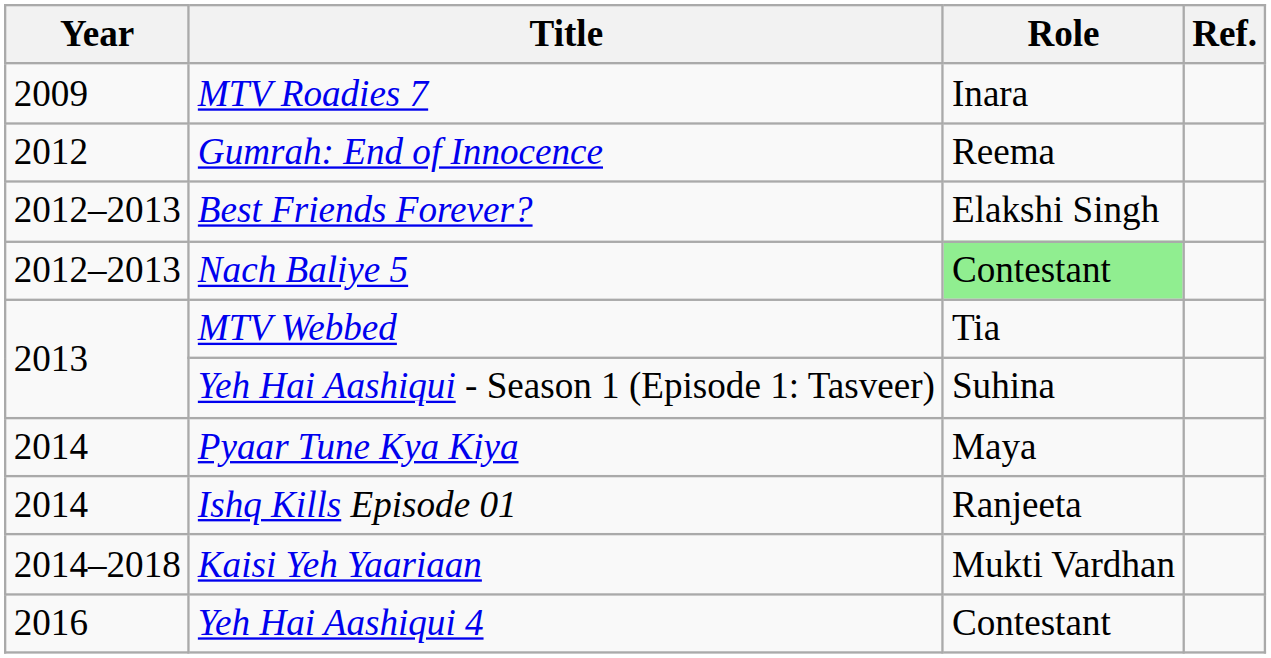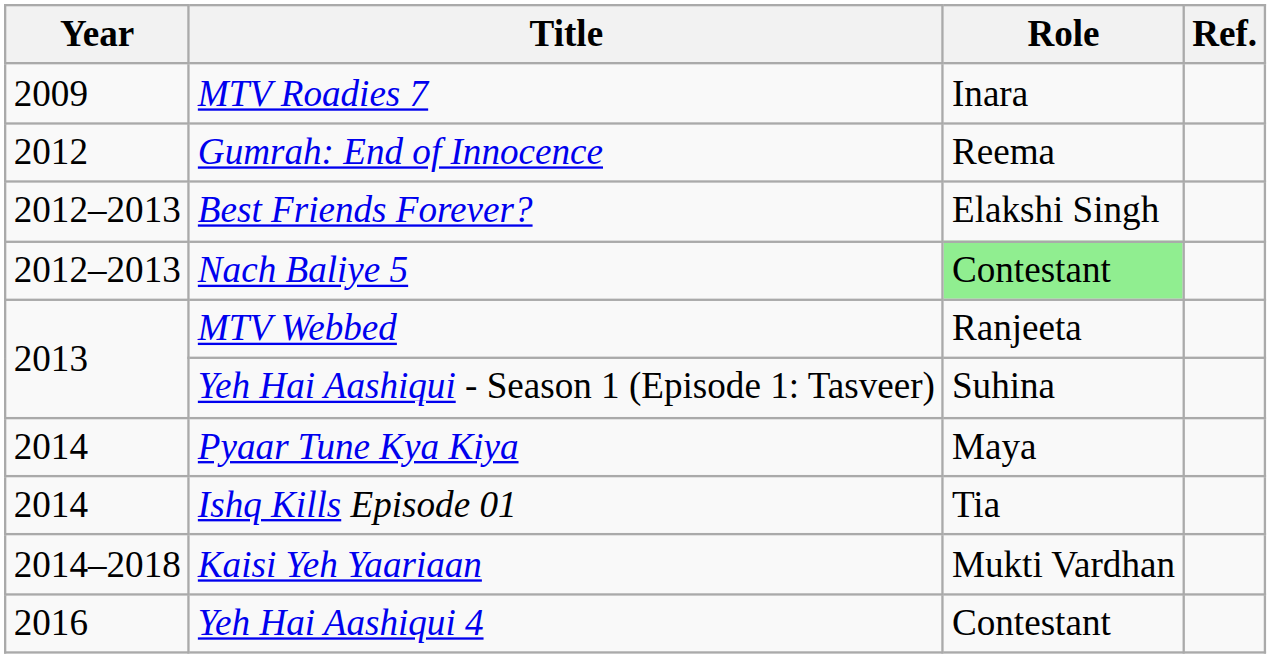 <table class="wikitable sortable">
 <tr>
 <th>Year</th>
 <th>Title</th>
 <th>Role</th>
 <th>Ref.</th>
 </tr>
 <tr>
 <td>2009</td>
 <td><em><a href='#'>MTV Roadies 7</a></em></td>
 <td>Inara</td>
 <td></td>
 </tr>
 <tr>
 <td>2012</td>
 <td><em><a href='#'>Gumrah: End of Innocence</a></em></td>
 <td>Reema</td>
 <td></td>
 </tr>
 <tr>
 <td>2012–2013</td>
 <td><em><a href='#'>Best Friends Forever?</a></em></td>
 <td>Elakshi Singh</td>
 <td></td>
 </tr>
 <tr>
 <td>2012–2013</td>
 <td><em><a href='#'>Nach Baliye 5</a></em></td>
 <td style="background: lightgreen;">Contestant</td>
 <td></td>
 </tr>
 <tr>
 <td rowspan="2">2013</td>
 <td><em><a href='#'>MTV Webbed</a></em></td>
-<td>Tia</td>
+<td>Ranjeeta</td>
 <td></td>
 </tr>
 <tr>
 <td><em><a href='#'>Yeh Hai Aashiqui</a></em> - Season 1 (Episode 1: Tasveer)</td>
 <td>Suhina</td>
 <td></td>
 </tr>
 <tr>
 <td>2014</td>
 <td><em><a href='#'>Pyaar Tune Kya Kiya</a></em></td>
 <td>Maya</td>
 <td></td>
 </tr>
 <tr>
 <td>2014</td>
 <td><em><a href='#'>Ishq Kills</a> Episode 01</em></td>
-<td>Ranjeeta</td>
+<td>Tia</td>
 <td></td>
 </tr>
 <tr>
 <td>2014–2018</td>
 <td><em><a href='#'>Kaisi Yeh Yaariaan</a></em></td>
 <td>Mukti Vardhan</td>
 <td></td>
 </tr>
 <tr>
 <td>2016</td>
 <td><em><a href='#'>Yeh Hai Aashiqui 4</a></em></td>
 <td>Contestant</td>
 <td></td>
 </tr>
 </table>
